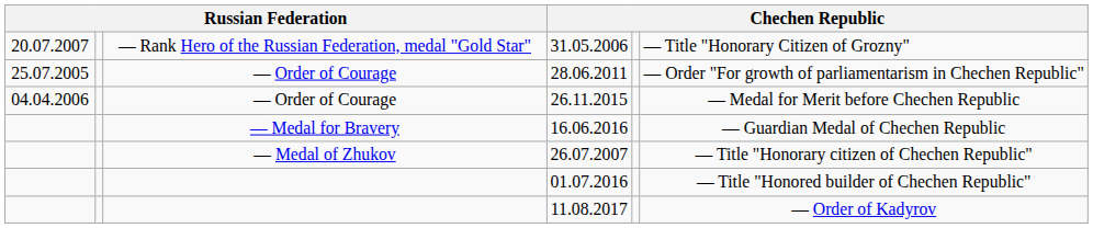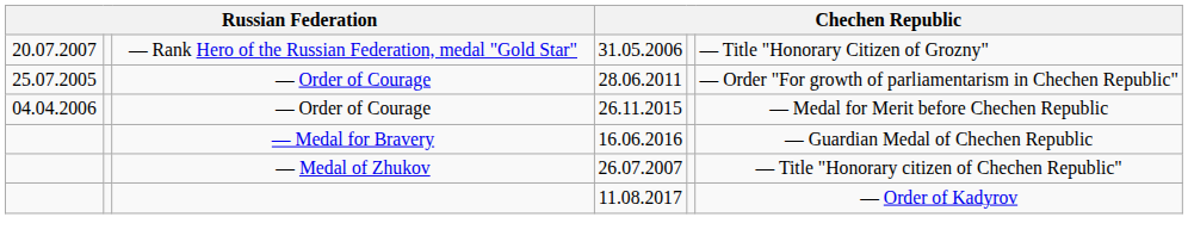 <table class="wikitable" style="text-align:center;">
 <tr>
 <th colspan="3" width="50%">Russian Federation</th>
 <th colspan="3" width="50%">Chechen Republic</th>
 </tr>
 <tr>
 <td>20.07.2007</td>
 <td></td>
 <td>— Rank <a href='#'>Hero of the Russian Federation, medal "Gold Star"</a></td>
 <td>31.05.2006</td>
 <td></td>
 <td style="text-align:left">— Title "Honorary Citizen of Grozny"</td>
 </tr>
 <tr>
 <td>25.07.2005</td>
 <td></td>
 <td>— <a href='#'>Order of Courage</a></td>
 <td>28.06.2011</td>
 <td></td>
 <td>— Order "For growth of parliamentarism in Chechen Republic"<br></td>
 </tr>
 <tr>
 <td>04.04.2006</td>
 <td></td>
 <td>— Order of Courage</td>
 <td>26.11.2015</td>
 <td></td>
 <td>— Medal for Merit before Chechen Republic</td>
 </tr>
 <tr>
 <td></td>
 <td></td>
 <td><a href='#'>— Medal for Bravery</a></td>
 <td>16.06.2016</td>
 <td></td>
 <td>— Guardian Medal of Chechen Republic</td>
 </tr>
 <tr>
 <td></td>
 <td></td>
 <td>— <a href='#'>Medal of Zhukov</a></td>
 <td>26.07.2007</td>
 <td></td>
 <td>— Title "Honorary citizen of Chechen Republic"</td>
 </tr>
 <tr>
 <td></td>
 <td></td>
 <td></td>
-<td>01.07.2016</td>
-<td></td>
-<td>— Title "Honored builder of Chechen Republic"</td>
-</tr>
-<tr>
-<td></td>
-<td></td>
-<td></td>
 <td>11.08.2017</td>
 <td></td>
 <td>— <a href='#'>Order of Kadyrov</a></td>
 </tr>
 </table>
